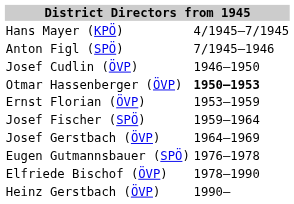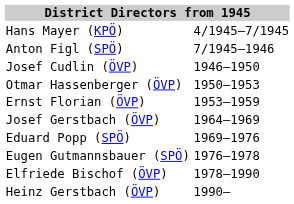 <table>
 <tr --- bgcolor="#CCCCCC">
 <th colspan="2">District Directors from 1945</th>
 </tr>
 <tr --- bgcolor="#FFFFFF">
 <td>Hans Mayer (<a href='#'>KPÖ</a>)</td>
 <td>4/1945–7/1945</td>
 </tr>
 <tr --- bgcolor="#FFFFFF">
 <td>Anton Figl (<a href='#'>SPÖ</a>)</td>
 <td>7/1945–1946</td>
 </tr>
 <tr --- bgcolor="#FFFFFF">
 <td>Josef Cudlin (<a href='#'>ÖVP</a>)</td>
 <td>1946–1950</td>
 </tr>
 <tr --- bgcolor="#FFFFFF">
 <td>Otmar Hassenberger (<a href='#'>ÖVP</a>)</td>
-<td><strong>1950–1953</strong></td>
+<td>1950–1953</td>
 </tr>
 <tr --- bgcolor="#FFFFFF">
 <td>Ernst Florian (<a href='#'>ÖVP</a>)</td>
 <td>1953–1959</td>
 </tr>
 <tr --- bgcolor="#FFFFFF">
-<td>Josef Fischer (<a href='#'>SPÖ</a>)</td>
-<td>1959–1964</td>
+<td>Josef Gerstbach (<a href='#'>ÖVP</a>)</td>
+<td>1964–1969</td>
 </tr>
 <tr --- bgcolor="#FFFFFF">
-<td>Josef Gerstbach (<a href='#'>ÖVP</a>)</td>
-<td>1964–1969</td>
+<td>Eduard Popp (<a href='#'>SPÖ</a>)</td>
+<td>1969–1976</td>
 </tr>
 <tr --- bgcolor="#FFFFFF">
 <td>Eugen Gutmannsbauer (<a href='#'>SPÖ</a>)</td>
 <td>1976–1978</td>
 </tr>
 <tr --- bgcolor="#FFFFFF">
 <td>Elfriede Bischof (<a href='#'>ÖVP</a>)</td>
 <td>1978–1990</td>
 </tr>
 <tr --- bgcolor="#FFFFFF">
 <td>Heinz Gerstbach (<a href='#'>ÖVP</a>)</td>
 <td>1990–</td>
 </tr>
 </table>
